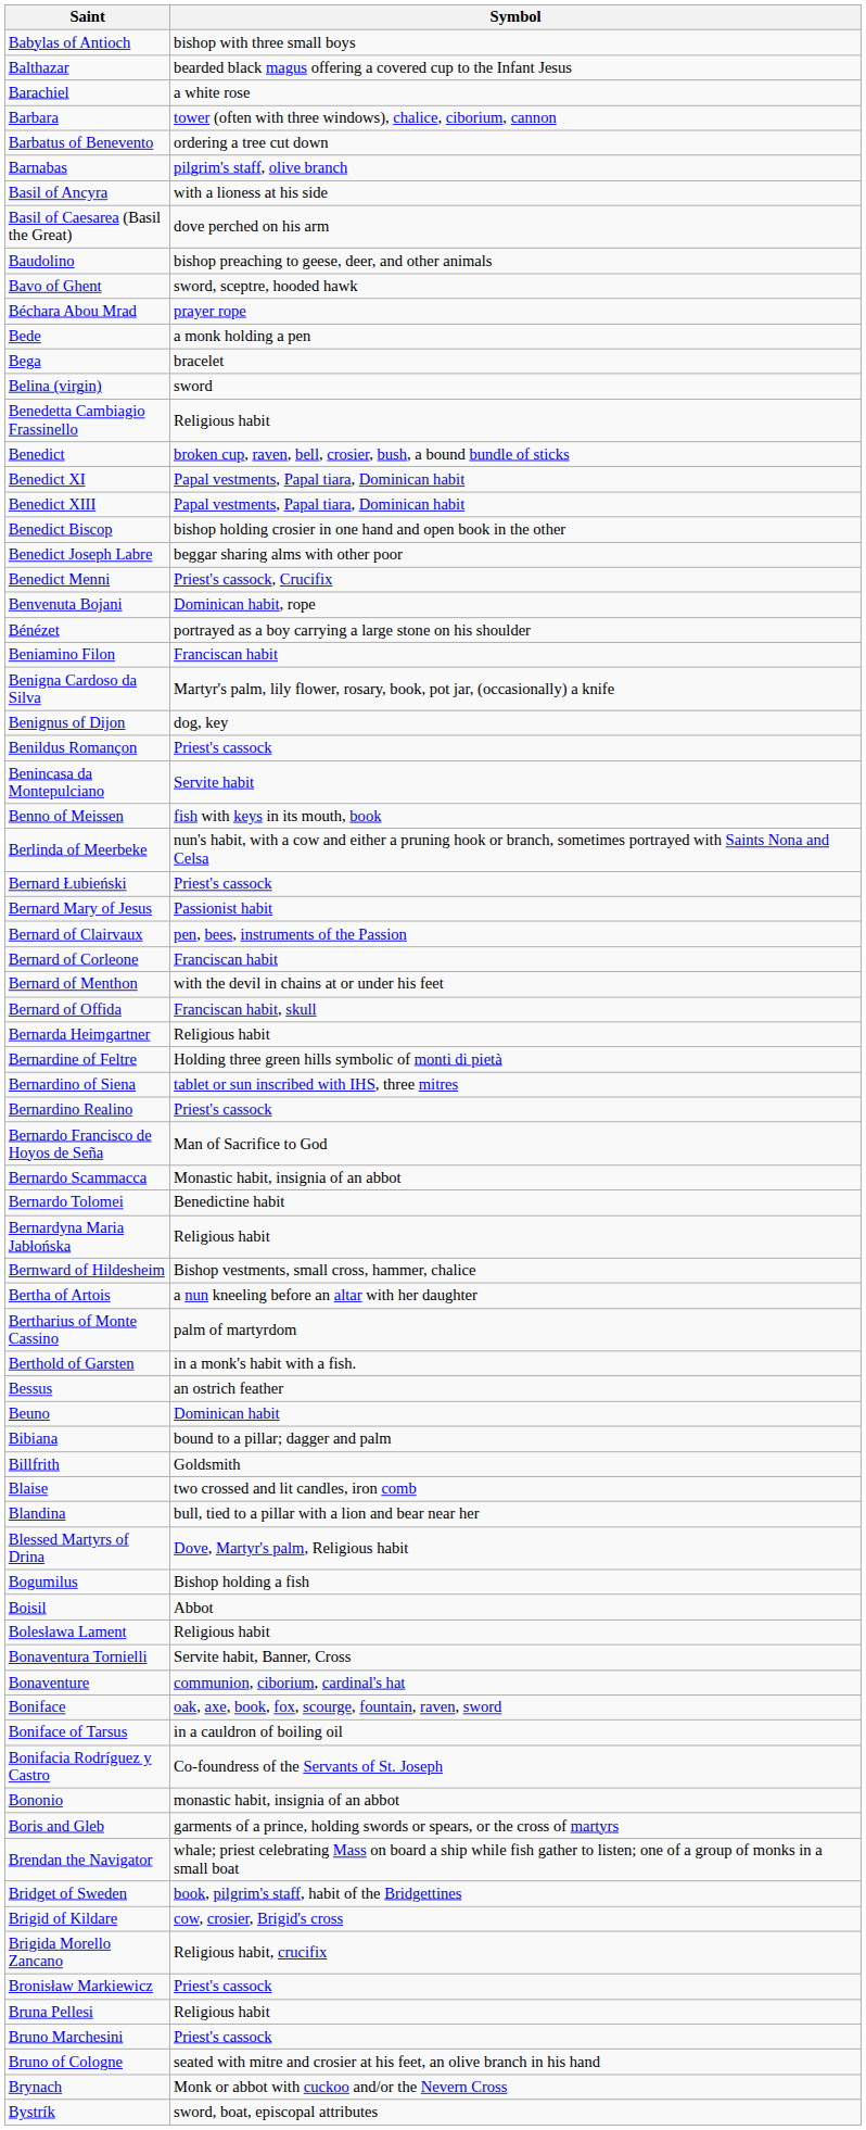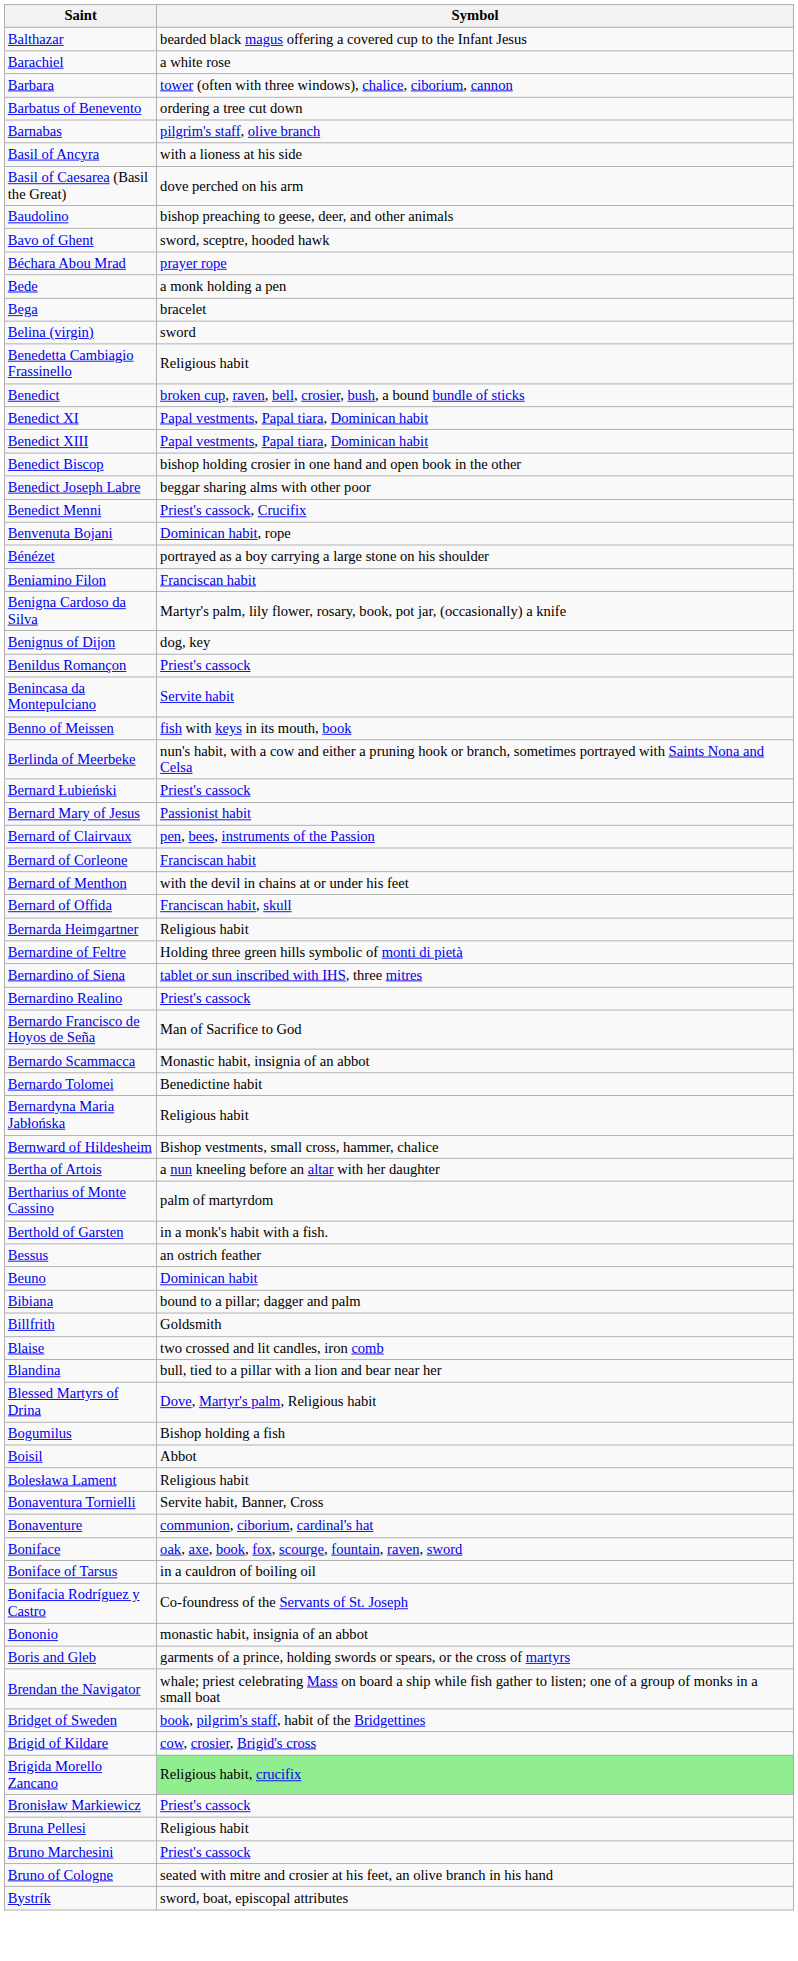 <table class="wikitable">
 <tr>
 <th scope="col" style="width: 10em;">Saint</th>
 <th scope="col">Symbol</th>
-</tr>
-<tr>
-<td><a href='#'>Babylas of Antioch</a></td>
-<td>bishop with three small boys</td>
 </tr>
 <tr>
 <td><a href='#'>Balthazar</a></td>
 <td>bearded black <a href='#'>magus</a> offering a covered cup to the Infant Jesus</td>
 </tr>
 <tr>
 <td><a href='#'>Barachiel</a></td>
 <td>a white rose</td>
 </tr>
 <tr>
 <td><a href='#'>Barbara</a></td>
 <td><a href='#'>tower</a> (often with three windows), <a href='#'>chalice</a>, <a href='#'>ciborium</a>, <a href='#'>cannon</a></td>
 </tr>
 <tr>
 <td><a href='#'>Barbatus of Benevento</a></td>
 <td>ordering a tree cut down</td>
 </tr>
 <tr>
 <td><a href='#'>Barnabas</a></td>
 <td><a href='#'>pilgrim's staff</a>, <a href='#'>olive branch</a></td>
 </tr>
 <tr>
 <td><a href='#'>Basil of Ancyra</a></td>
 <td>with a lioness at his side</td>
 </tr>
 <tr>
 <td><a href='#'>Basil of Caesarea</a> (Basil the Great)</td>
 <td>dove perched on his arm</td>
 </tr>
 <tr>
 <td><a href='#'>Baudolino</a></td>
 <td>bishop preaching to geese, deer, and other animals</td>
 </tr>
 <tr>
 <td><a href='#'>Bavo of Ghent</a></td>
 <td>sword, sceptre, hooded hawk</td>
 </tr>
 <tr>
 <td><a href='#'>Béchara Abou Mrad</a></td>
 <td><a href='#'>prayer rope</a></td>
 </tr>
 <tr>
 <td><a href='#'>Bede</a></td>
 <td>a monk holding a pen</td>
 </tr>
 <tr>
 <td><a href='#'>Bega</a></td>
 <td>bracelet</td>
 </tr>
 <tr>
 <td><a href='#'>Belina (virgin)</a></td>
 <td>sword</td>
 </tr>
 <tr>
 <td><a href='#'>Benedetta Cambiagio Frassinello</a></td>
 <td>Religious habit</td>
 </tr>
 <tr>
 <td><a href='#'>Benedict</a></td>
 <td><a href='#'>broken cup</a>, <a href='#'>raven</a>, <a href='#'>bell</a>, <a href='#'>crosier</a>, <a href='#'>bush</a>, a bound <a href='#'>bundle of sticks</a></td>
 </tr>
 <tr>
 <td><a href='#'>Benedict XI</a></td>
 <td><a href='#'>Papal vestments</a>, <a href='#'>Papal tiara</a>, <a href='#'>Dominican habit</a></td>
 </tr>
 <tr>
 <td><a href='#'>Benedict XIII</a></td>
 <td><a href='#'>Papal vestments</a>, <a href='#'>Papal tiara</a>, <a href='#'>Dominican habit</a></td>
 </tr>
 <tr>
 <td><a href='#'>Benedict Biscop</a></td>
 <td>bishop holding crosier in one hand and open book in the other</td>
 </tr>
 <tr>
 <td><a href='#'>Benedict Joseph Labre</a></td>
 <td>beggar sharing alms with other poor</td>
 </tr>
 <tr>
 <td><a href='#'>Benedict Menni</a></td>
 <td><a href='#'>Priest's cassock</a>, <a href='#'>Crucifix</a></td>
 </tr>
 <tr>
 <td><a href='#'>Benvenuta Bojani</a></td>
 <td><a href='#'>Dominican habit</a>, rope</td>
 </tr>
 <tr>
 <td><a href='#'>Bénézet</a></td>
 <td>portrayed as a boy carrying a large stone on his shoulder</td>
 </tr>
 <tr>
 <td><a href='#'>Beniamino Filon</a></td>
 <td><a href='#'>Franciscan habit</a></td>
 </tr>
 <tr>
 <td><a href='#'>Benigna Cardoso da Silva</a></td>
 <td>Martyr's palm, lily flower, rosary, book, pot jar, (occasionally) a knife</td>
 </tr>
 <tr>
 <td><a href='#'>Benignus of Dijon</a></td>
 <td>dog, key</td>
 </tr>
 <tr>
 <td><a href='#'>Benildus Romançon</a></td>
 <td><a href='#'>Priest's cassock</a></td>
 </tr>
 <tr>
 <td><a href='#'>Benincasa da Montepulciano</a></td>
 <td><a href='#'>Servite habit</a></td>
 </tr>
 <tr>
 <td><a href='#'>Benno of Meissen</a></td>
 <td><a href='#'>fish</a> with <a href='#'>keys</a> in its mouth, <a href='#'>book</a></td>
 </tr>
 <tr>
 <td><a href='#'>Berlinda of Meerbeke</a></td>
 <td>nun's habit, with a cow and either a pruning hook or branch, sometimes portrayed with <a href='#'>Saints Nona and Celsa</a></td>
 </tr>
 <tr>
 <td><a href='#'>Bernard Łubieński</a></td>
 <td><a href='#'>Priest's cassock</a></td>
 </tr>
 <tr>
 <td><a href='#'>Bernard Mary of Jesus</a></td>
 <td><a href='#'>Passionist habit</a></td>
 </tr>
 <tr>
 <td><a href='#'>Bernard of Clairvaux</a></td>
 <td><a href='#'>pen</a>, <a href='#'>bees</a>, <a href='#'>instruments of the Passion</a></td>
 </tr>
 <tr>
 <td><a href='#'>Bernard of Corleone</a></td>
 <td><a href='#'>Franciscan habit</a></td>
 </tr>
 <tr>
 <td><a href='#'>Bernard of Menthon</a></td>
 <td>with the devil in chains at or under his feet</td>
 </tr>
 <tr>
 <td><a href='#'>Bernard of Offida</a></td>
 <td><a href='#'>Franciscan habit</a>, <a href='#'>skull</a></td>
 </tr>
 <tr>
 <td><a href='#'>Bernarda Heimgartner</a></td>
 <td>Religious habit</td>
 </tr>
 <tr>
 <td><a href='#'>Bernardine of Feltre</a></td>
 <td>Holding three green hills symbolic of <a href='#'>monti di pietà</a></td>
 </tr>
 <tr>
 <td><a href='#'>Bernardino of Siena</a></td>
 <td><a href='#'>tablet or sun inscribed with IHS</a>, three <a href='#'>mitres</a></td>
 </tr>
 <tr>
 <td><a href='#'>Bernardino Realino</a></td>
 <td><a href='#'>Priest's cassock</a></td>
 </tr>
 <tr>
 <td><a href='#'>Bernardo Francisco de Hoyos de Seña</a></td>
 <td>Man of Sacrifice to God</td>
 </tr>
 <tr>
 <td><a href='#'>Bernardo Scammacca</a></td>
 <td>Monastic habit, insignia of an abbot</td>
 </tr>
 <tr>
 <td><a href='#'>Bernardo Tolomei</a></td>
 <td>Benedictine habit</td>
 </tr>
 <tr>
 <td><a href='#'>Bernardyna Maria Jabłońska</a></td>
 <td>Religious habit</td>
 </tr>
 <tr>
 <td><a href='#'>Bernward of Hildesheim</a></td>
 <td>Bishop vestments, small cross, hammer, chalice</td>
 </tr>
 <tr>
 <td><a href='#'>Bertha of Artois</a></td>
 <td>a <a href='#'>nun</a> kneeling before an <a href='#'>altar</a> with her daughter</td>
 </tr>
 <tr>
 <td><a href='#'>Bertharius of Monte Cassino</a></td>
 <td>palm of martyrdom</td>
 </tr>
 <tr>
 <td><a href='#'>Berthold of Garsten</a></td>
 <td>in a monk's habit with a fish.</td>
 </tr>
 <tr>
 <td><a href='#'>Bessus</a></td>
 <td>an ostrich feather</td>
 </tr>
 <tr>
 <td><a href='#'>Beuno</a></td>
 <td><a href='#'>Dominican habit</a></td>
 </tr>
 <tr>
 <td><a href='#'>Bibiana</a></td>
 <td>bound to a pillar; dagger and palm</td>
 </tr>
 <tr>
 <td><a href='#'>Billfrith</a></td>
 <td>Goldsmith</td>
 </tr>
 <tr>
 <td><a href='#'>Blaise</a></td>
 <td>two crossed and lit candles, iron <a href='#'>comb</a></td>
 </tr>
 <tr>
 <td><a href='#'>Blandina</a></td>
 <td>bull, tied to a pillar with a lion and bear near her</td>
 </tr>
 <tr>
 <td><a href='#'>Blessed Martyrs of Drina</a></td>
 <td><a href='#'>Dove</a>, <a href='#'>Martyr's palm</a>, Religious habit</td>
 </tr>
 <tr>
 <td><a href='#'>Bogumilus</a></td>
 <td>Bishop holding a fish</td>
 </tr>
 <tr>
 <td><a href='#'>Boisil</a></td>
 <td>Abbot</td>
 </tr>
 <tr>
 <td><a href='#'>Bolesława Lament</a></td>
 <td>Religious habit</td>
 </tr>
 <tr>
 <td><a href='#'>Bonaventura Tornielli</a></td>
 <td>Servite habit, Banner, Cross</td>
 </tr>
 <tr>
 <td><a href='#'>Bonaventure</a></td>
 <td><a href='#'>communion</a>, <a href='#'>ciborium</a>, <a href='#'>cardinal's hat</a></td>
 </tr>
 <tr>
 <td><a href='#'>Boniface</a></td>
 <td><a href='#'>oak</a>, <a href='#'>axe</a>, <a href='#'>book</a>, <a href='#'>fox</a>, <a href='#'>scourge</a>, <a href='#'>fountain</a>, <a href='#'>raven</a>, <a href='#'>sword</a></td>
 </tr>
 <tr>
 <td><a href='#'>Boniface of Tarsus</a></td>
 <td>in a cauldron of boiling oil</td>
 </tr>
 <tr>
 <td><a href='#'>Bonifacia Rodríguez y Castro</a></td>
 <td>Co-foundress of the <a href='#'>Servants of St. Joseph</a></td>
 </tr>
 <tr>
 <td><a href='#'>Bononio</a></td>
 <td>monastic habit, insignia of an abbot</td>
 </tr>
 <tr>
 <td><a href='#'>Boris and Gleb</a></td>
 <td>garments of a prince, holding swords or spears, or the cross of <a href='#'>martyrs</a></td>
 </tr>
 <tr>
 <td><a href='#'>Brendan the Navigator</a></td>
 <td>whale; priest celebrating <a href='#'>Mass</a> on board a ship while fish gather to listen; one of a group of monks in a small boat </td>
 </tr>
 <tr>
 <td><a href='#'>Bridget of Sweden</a></td>
 <td><a href='#'>book</a>, <a href='#'>pilgrim's staff</a>, habit of the <a href='#'>Bridgettines</a> </td>
 </tr>
 <tr>
 <td><a href='#'>Brigid of Kildare</a></td>
 <td><a href='#'>cow</a>, <a href='#'>crosier</a>, <a href='#'>Brigid's cross</a></td>
 </tr>
 <tr>
 <td><a href='#'>Brigida Morello Zancano</a></td>
-<td>Religious habit, <a href='#'>crucifix</a></td>
+<td style="background: lightgreen;">Religious habit, <a href='#'>crucifix</a></td>
 </tr>
 <tr>
 <td><a href='#'>Bronisław Markiewicz</a></td>
 <td><a href='#'>Priest's cassock</a></td>
 </tr>
 <tr>
 <td><a href='#'>Bruna Pellesi</a></td>
 <td>Religious habit</td>
 </tr>
 <tr>
 <td><a href='#'>Bruno Marchesini</a></td>
 <td><a href='#'>Priest's cassock</a></td>
 </tr>
 <tr>
 <td><a href='#'>Bruno of Cologne</a></td>
 <td>seated with mitre and crosier at his feet, an olive branch in his hand</td>
 </tr>
 <tr>
-<td><a href='#'>Brynach</a></td>
-<td>Monk or abbot with <a href='#'>cuckoo</a> and/or the <a href='#'>Nevern Cross</a></td>
-</tr>
-<tr>
 <td><a href='#'>Bystrík</a></td>
 <td>sword, boat, episcopal attributes</td>
 </tr>
 </table>
